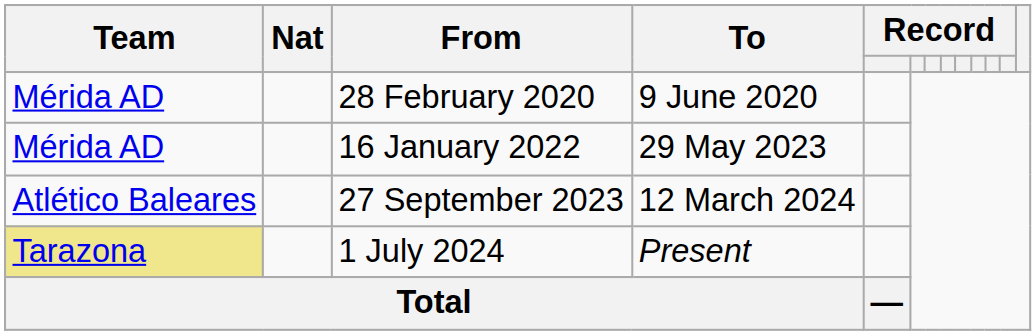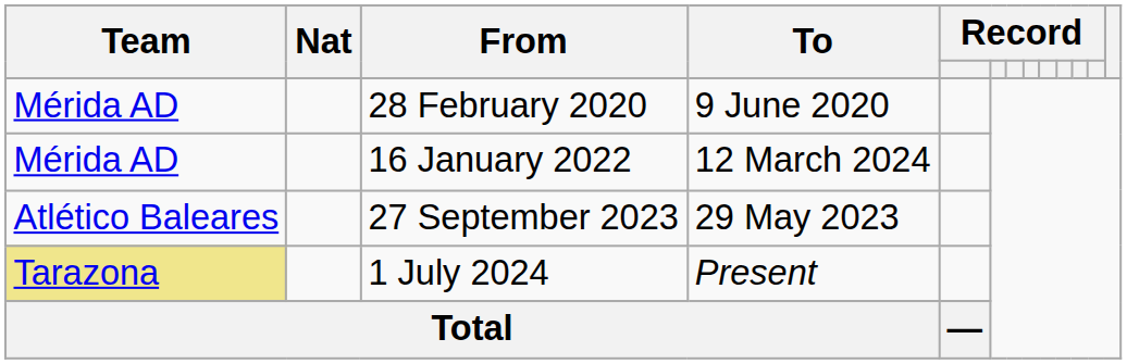 <table class="wikitable" style="text-align: center">
 <tr>
 <th rowspan="2">Team</th>
 <th rowspan="2">Nat</th>
 <th rowspan="2">From</th>
 <th rowspan="2">To</th>
 <th colspan="8">Record</th>
 <th rowspan=2></th>
 </tr>
 <tr>
 <th></th>
 <th></th>
 <th></th>
 <th></th>
 <th></th>
 <th></th>
 <th></th>
 <th></th>
 </tr>
 <tr>
 <td align=left><a href='#'>Mérida AD</a></td>
 <td></td>
 <td align=left>28 February 2020</td>
 <td align=left>9 June 2020<br></td>
 <td></td>
 </tr>
 <tr>
 <td align=left><a href='#'>Mérida AD</a></td>
 <td></td>
 <td align=left>16 January 2022</td>
-<td align=left>29 May 2023<br></td>
+<td align=left>12 March 2024<br></td>
 <td></td>
 </tr>
 <tr>
 <td align=left><a href='#'>Atlético Baleares</a></td>
 <td></td>
 <td align=left>27 September 2023</td>
-<td align=left>12 March 2024<br></td>
+<td align=left>29 May 2023<br></td>
 <td></td>
 </tr>
 <tr>
 <td align=left style="background: khaki;"><a href='#'>Tarazona</a></td>
 <td></td>
 <td align=left>1 July 2024</td>
 <td align=left><em>Present</em><br></td>
 <td></td>
 </tr>
 <tr>
 <th colspan="4">Total<br></th>
 <th>—</th>
 </tr>
 </table>
